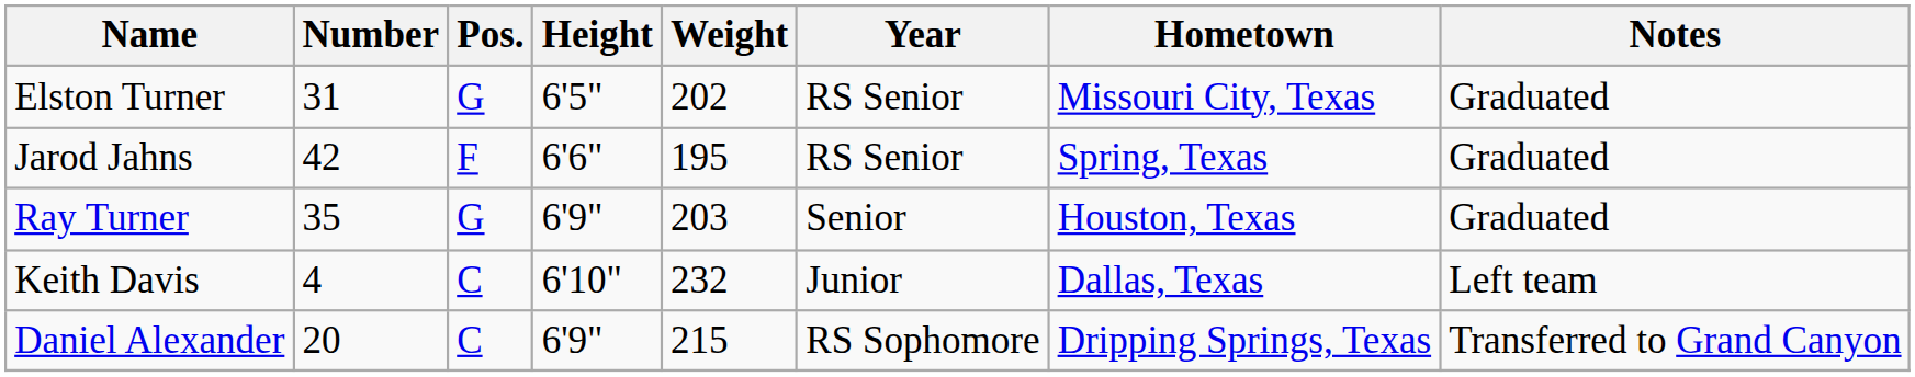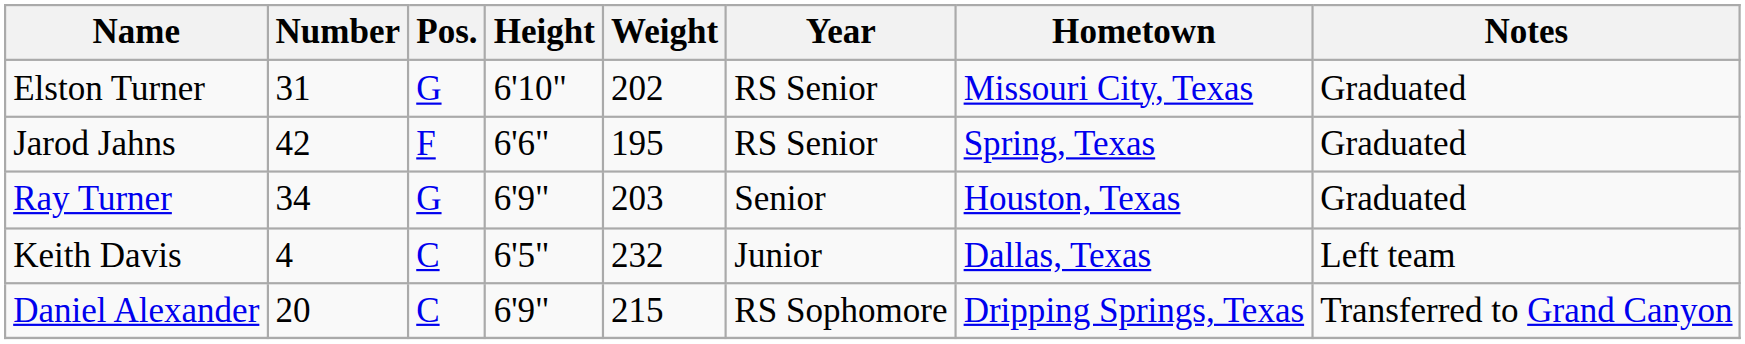 <table class="wikitable sortable" border="1">
 <tr>
 <th>Name</th>
 <th>Number</th>
 <th>Pos.</th>
 <th>Height</th>
 <th>Weight</th>
 <th>Year</th>
 <th>Hometown</th>
 <th class="unsortable">Notes</th>
 </tr>
 <tr>
 <td>Elston Turner</td>
 <td>31</td>
 <td><a href='#'>G</a></td>
-<td>6'5"</td>
+<td>6'10"</td>
 <td>202</td>
 <td>RS Senior</td>
 <td><a href='#'>Missouri City, Texas</a></td>
 <td>Graduated</td>
 </tr>
 <tr>
 <td>Jarod Jahns</td>
 <td>42</td>
 <td><a href='#'>F</a></td>
 <td>6'6"</td>
 <td>195</td>
 <td>RS Senior</td>
 <td><a href='#'>Spring, Texas</a></td>
 <td>Graduated</td>
 </tr>
 <tr>
 <td><a href='#'>Ray Turner</a></td>
-<td>35</td>
+<td>34</td>
 <td><a href='#'>G</a></td>
 <td>6'9"</td>
 <td>203</td>
 <td>Senior</td>
 <td><a href='#'>Houston, Texas</a></td>
 <td>Graduated</td>
 </tr>
 <tr>
 <td>Keith Davis</td>
 <td>4</td>
 <td><a href='#'>C</a></td>
-<td>6'10"</td>
+<td>6'5"</td>
 <td>232</td>
 <td>Junior</td>
 <td><a href='#'>Dallas, Texas</a></td>
 <td>Left team</td>
 </tr>
 <tr>
 <td><a href='#'>Daniel Alexander</a></td>
 <td>20</td>
 <td><a href='#'>C</a></td>
 <td>6'9"</td>
 <td>215</td>
 <td>RS Sophomore</td>
 <td><a href='#'>Dripping Springs, Texas</a></td>
 <td>Transferred to <a href='#'>Grand Canyon</a></td>
 </tr>
 <tr>
 </tr>
 </table>
